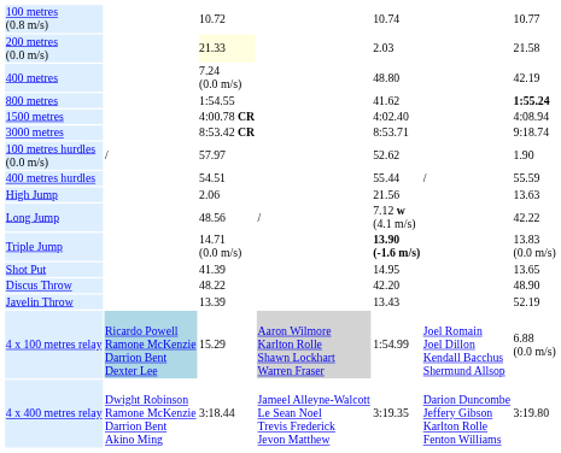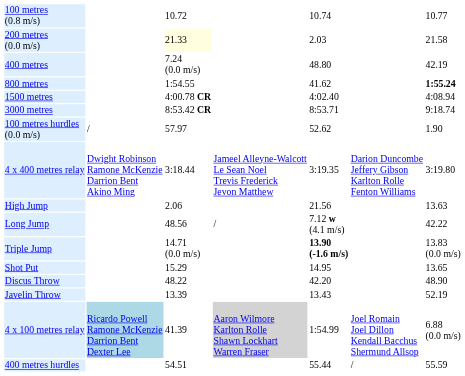 <table>
 <tr>
 <td bgcolor = DDEEFF><a href='#'>100 metres</a> <br> (0.8 m/s)</td>
 <td></td>
 <td>10.72</td>
 <td></td>
 <td>10.74</td>
 <td></td>
 <td>10.77</td>
 </tr>
 <tr>
 <td bgcolor = DDEEFF><a href='#'>200 metres</a> <br> (0.0 m/s)</td>
 <td></td>
 <td style="background: lightyellow;">21.33</td>
 <td></td>
 <td>2.03</td>
 <td></td>
 <td>21.58</td>
 </tr>
 <tr>
 <td bgcolor = DDEEFF><a href='#'>400 metres</a></td>
 <td></td>
 <td>7.24 <br> (0.0 m/s)</td>
 <td></td>
 <td>48.80</td>
 <td></td>
 <td>42.19</td>
 </tr>
 <tr>
 <td bgcolor = DDEEFF><a href='#'>800 metres</a></td>
 <td></td>
 <td>1:54.55</td>
 <td></td>
 <td>41.62</td>
 <td></td>
 <td><strong>1:55.24</strong></td>
 </tr>
 <tr>
 <td bgcolor = DDEEFF><a href='#'>1500 metres</a></td>
 <td></td>
 <td>4:00.78 <strong>CR</strong></td>
 <td></td>
 <td>4:02.40</td>
 <td></td>
 <td>4:08.94</td>
 </tr>
 <tr>
 <td bgcolor = DDEEFF><a href='#'>3000 metres</a></td>
 <td></td>
 <td>8:53.42 <strong>CR</strong></td>
 <td></td>
 <td>8:53.71</td>
 <td></td>
 <td>9:18.74</td>
 </tr>
 <tr>
 <td bgcolor = DDEEFF><a href='#'>100 metres hurdles</a> <br> (0.0 m/s)</td>
 <td>/</td>
 <td>57.97</td>
 <td></td>
 <td>52.62</td>
 <td></td>
 <td>1.90</td>
 </tr>
 <tr>
-<td bgcolor = DDEEFF><a href='#'>400 metres hurdles</a></td>
-<td></td>
-<td>54.51</td>
-<td></td>
-<td>55.44</td>
-<td>/</td>
-<td>55.59</td>
+<td bgcolor = DDEEFF><a href='#'>4 x 400 metres relay</a></td>
+<td> <br> <a href='#'>Dwight Robinson</a> <br> <a href='#'>Ramone McKenzie</a> <br> <a href='#'>Darrion Bent</a> <br> <a href='#'>Akino Ming</a></td>
+<td>3:18.44</td>
+<td> <br> <a href='#'>Jameel Alleyne-Walcott</a> <br> <a href='#'>Le Sean Noel</a> <br> <a href='#'>Trevis Frederick</a> <br> <a href='#'>Jevon Matthew</a></td>
+<td>3:19.35</td>
+<td> <br> <a href='#'>Darion Duncombe</a> <br> <a href='#'>Jeffery Gibson</a> <br> <a href='#'>Karlton Rolle</a> <br> <a href='#'>Fenton Williams</a></td>
+<td>3:19.80</td>
 </tr>
 <tr>
 <td bgcolor = DDEEFF><a href='#'>High Jump</a></td>
 <td></td>
 <td>2.06</td>
 <td></td>
 <td>21.56</td>
 <td></td>
 <td>13.63</td>
 </tr>
 <tr>
 <td bgcolor = DDEEFF><a href='#'>Long Jump</a></td>
 <td></td>
 <td>48.56</td>
 <td>/</td>
 <td>7.12 <strong>w</strong> <br> (4.1 m/s)</td>
 <td></td>
 <td>42.22</td>
 </tr>
 <tr>
 <td bgcolor = DDEEFF><a href='#'>Triple Jump</a></td>
 <td></td>
 <td>14.71 <br> (0.0 m/s)</td>
 <td></td>
 <td><strong>13.90 <br> (-1.6 m/s)</strong></td>
 <td></td>
 <td>13.83 <br> (0.0 m/s)</td>
 </tr>
 <tr>
 <td bgcolor = DDEEFF><a href='#'>Shot Put</a></td>
 <td></td>
-<td>41.39</td>
+<td>15.29</td>
 <td></td>
 <td>14.95</td>
 <td></td>
 <td>13.65</td>
 </tr>
 <tr>
 <td bgcolor = DDEEFF><a href='#'>Discus Throw</a></td>
 <td></td>
 <td>48.22</td>
 <td></td>
 <td>42.20</td>
 <td></td>
 <td>48.90</td>
 </tr>
 <tr>
 <td bgcolor = DDEEFF><a href='#'>Javelin Throw</a></td>
 <td></td>
 <td>13.39</td>
 <td></td>
 <td>13.43</td>
 <td></td>
 <td>52.19</td>
 </tr>
 <tr>
 <td bgcolor = DDEEFF><a href='#'>4 x 100 metres relay</a></td>
 <td style="background: lightblue;"> <br> <a href='#'>Ricardo Powell</a> <br> <a href='#'>Ramone McKenzie</a> <br> <a href='#'>Darrion Bent</a> <br> <a href='#'>Dexter Lee</a></td>
-<td>15.29</td>
+<td>41.39</td>
 <td style="background: lightgrey;"> <br> <a href='#'>Aaron Wilmore</a> <br> <a href='#'>Karlton Rolle</a> <br> <a href='#'>Shawn Lockhart</a> <br> <a href='#'>Warren Fraser</a></td>
 <td>1:54.99</td>
 <td> <br> <a href='#'>Joel Romain</a> <br> <a href='#'>Joel Dillon</a> <br> <a href='#'>Kendall Bacchus</a> <br> <a href='#'>Shermund Allsop</a></td>
 <td>6.88 <br> (0.0 m/s)</td>
 </tr>
 <tr>
-<td bgcolor = DDEEFF><a href='#'>4 x 400 metres relay</a></td>
-<td> <br> <a href='#'>Dwight Robinson</a> <br> <a href='#'>Ramone McKenzie</a> <br> <a href='#'>Darrion Bent</a> <br> <a href='#'>Akino Ming</a></td>
-<td>3:18.44</td>
-<td> <br> <a href='#'>Jameel Alleyne-Walcott</a> <br> <a href='#'>Le Sean Noel</a> <br> <a href='#'>Trevis Frederick</a> <br> <a href='#'>Jevon Matthew</a></td>
-<td>3:19.35</td>
-<td> <br> <a href='#'>Darion Duncombe</a> <br> <a href='#'>Jeffery Gibson</a> <br> <a href='#'>Karlton Rolle</a> <br> <a href='#'>Fenton Williams</a></td>
-<td>3:19.80</td>
+<td bgcolor = DDEEFF><a href='#'>400 metres hurdles</a></td>
+<td></td>
+<td>54.51</td>
+<td></td>
+<td>55.44</td>
+<td>/</td>
+<td>55.59</td>
 </tr>
 </table>
